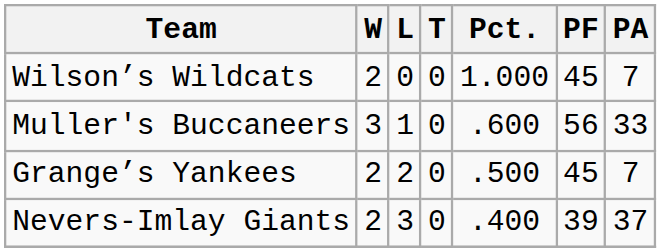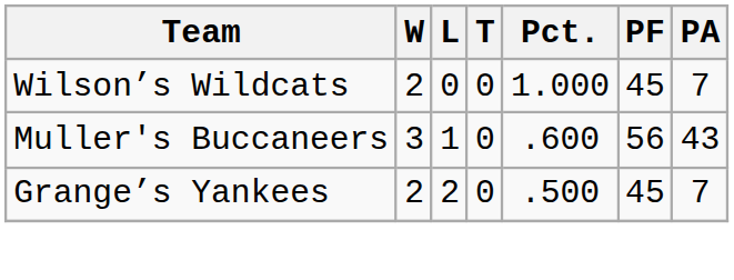 <table class="wikitable">
 <tr bgcolor="#efefef">
 <th>Team</th>
 <th>W</th>
 <th>L</th>
 <th>T</th>
 <th>Pct.</th>
 <th>PF</th>
 <th>PA</th>
 </tr>
 <tr align="center">
 <td align="left">Wilson’s Wildcats</td>
 <td>2</td>
 <td>0</td>
 <td>0</td>
 <td>1.000</td>
 <td>45</td>
 <td>7</td>
 </tr>
 <tr align="center">
 <td align="left">Muller's Buccaneers</td>
 <td>3</td>
 <td>1</td>
 <td>0</td>
 <td>.600</td>
 <td>56</td>
-<td>33</td>
+<td>43</td>
 </tr>
 <tr align="center">
 <td align="left">Grange’s Yankees</td>
 <td>2</td>
 <td>2</td>
 <td>0</td>
 <td>.500</td>
 <td>45</td>
 <td>7</td>
 </tr>
 <tr align="center">
-<td align="left">Nevers-Imlay Giants</td>
-<td>2</td>
-<td>3</td>
-<td>0</td>
-<td>.400</td>
-<td>39</td>
-<td>37</td>
-</tr>
-<tr align="center">
 </tr>
 </table>
